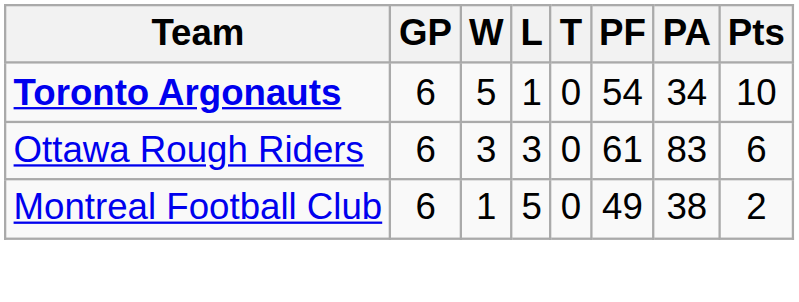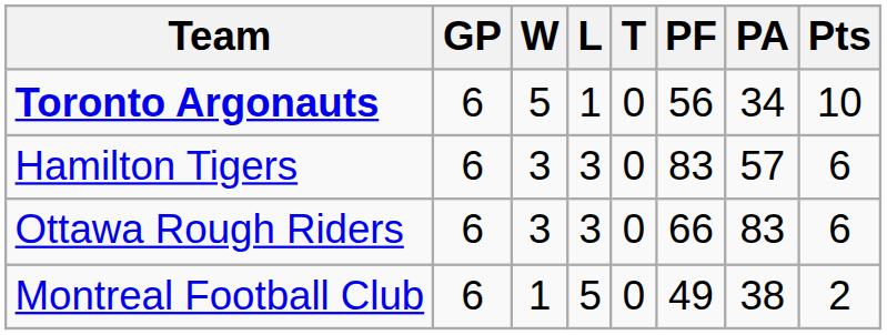 <table class="wikitable">
 <tr>
 <th>Team</th>
 <th>GP</th>
 <th>W</th>
 <th>L</th>
 <th>T</th>
 <th>PF</th>
 <th>PA</th>
 <th>Pts</th>
 </tr>
 <tr align="center">
 <td align="left"><strong><a href='#'>Toronto Argonauts</a></strong></td>
 <td>6</td>
 <td>5</td>
 <td>1</td>
 <td>0</td>
-<td>54</td>
+<td>56</td>
 <td>34</td>
 <td>10</td>
+</tr>
+<tr align="center">
+<td align="left"><a href='#'>Hamilton Tigers</a></td>
+<td>6</td>
+<td>3</td>
+<td>3</td>
+<td>0</td>
+<td>83</td>
+<td>57</td>
+<td>6</td>
 </tr>
 <tr align="center">
 <td align="left"><a href='#'>Ottawa Rough Riders</a></td>
 <td>6</td>
 <td>3</td>
 <td>3</td>
 <td>0</td>
-<td>61</td>
+<td>66</td>
 <td>83</td>
 <td>6</td>
 </tr>
 <tr align="center">
 <td align="left"><a href='#'>Montreal Football Club</a></td>
 <td>6</td>
 <td>1</td>
 <td>5</td>
 <td>0</td>
 <td>49</td>
 <td>38</td>
 <td>2</td>
 </tr>
 </table>
